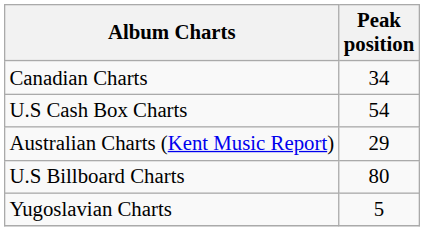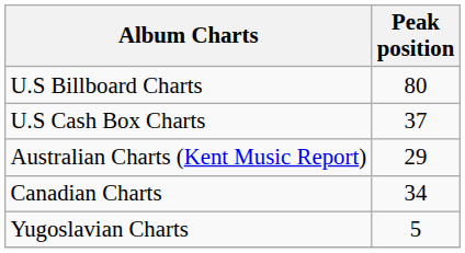 <table class="wikitable sortable">
 <tr>
 <th align="left">Album Charts</th>
 <th align="left">Peak<br>position</th>
 </tr>
 <tr>
-<td align="left">Canadian Charts </td>
-<td align="center">34</td>
+<td align="left">U.S Billboard Charts </td>
+<td align="center">80</td>
 </tr>
 <tr>
 <td align="left">U.S Cash Box Charts </td>
-<td align="center">54</td>
+<td align="center">37</td>
 </tr>
 <tr>
 <td align="left">Australian Charts (<a href='#'>Kent Music Report</a>)</td>
 <td align="center">29</td>
 </tr>
 <tr>
-<td align="left">U.S Billboard Charts </td>
-<td align="center">80</td>
+<td align="left">Canadian Charts </td>
+<td align="center">34</td>
 </tr>
 <tr>
 <td align="left">Yugoslavian Charts </td>
 <td align="center">5</td>
 </tr>
 <tr>
 </tr>
 </table>
